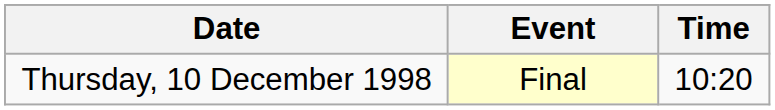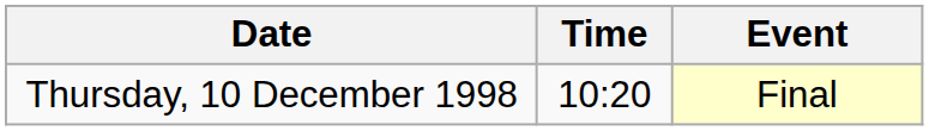 <table class = "wikitable" style="text-align:center;">
 <tr>
 <th width=220>Date</th>
+<th width=50>Time</th>
 <th width=100>Event</th>
-<th width=50>Time</th>
 </tr>
 <tr>
 <td>Thursday, 10 December 1998</td>
+<td>10:20</td>
 <td bgcolor=ffffcc>Final</td>
-<td>10:20</td>
 </tr>
 </table>
